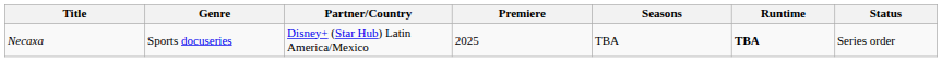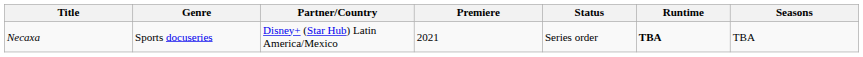 <table class="wikitable sortable" style="width:98%;">
 <tr>
 <th style="width:15%;">Title</th>
 <th style="width:15%;">Genre</th>
 <th style="width:18%;">Partner/Country</th>
 <th style="width:15%;">Premiere</th>
+<th style="width:11%;">Status</th>
+<th style="width:11%;">Runtime</th>
 <th style="width:15%;">Seasons</th>
-<th style="width:11%;">Runtime</th>
-<th style="width:11%;">Status</th>
 </tr>
 <tr>
 <td><em>Necaxa</em></td>
 <td>Sports <a href='#'>docuseries</a></td>
 <td><a href='#'>Disney+</a> (<a href='#'>Star Hub</a>) Latin America/Mexico</td>
-<td>2025</td>
+<td>2021</td>
+<td>Series order</td>
+<td><strong>TBA</strong></td>
 <td>TBA</td>
-<td><strong>TBA</strong></td>
-<td>Series order</td>
 </tr>
 </table>
